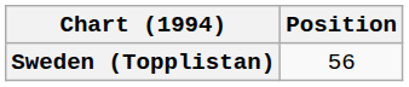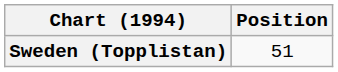 <table class="wikitable plainrowheaders" style="text-align:center">
 <tr>
 <th scope="col">Chart (1994)</th>
 <th scope="col">Position</th>
 </tr>
 <tr>
 <th scope="row">Sweden (Topplistan)</th>
-<td>56</td>
+<td>51</td>
 </tr>
 </table>
